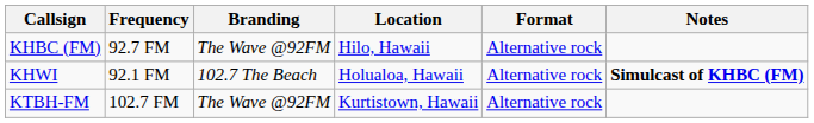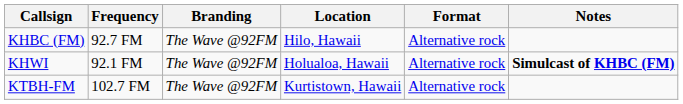 <table class="wikitable sortable">
 <tr>
 <th>Callsign</th>
 <th>Frequency</th>
 <th>Branding</th>
 <th>Location</th>
 <th>Format</th>
 <th>Notes</th>
 </tr>
 <tr>
 <td><a href='#'>KHBC (FM)</a></td>
 <td>92.7 FM</td>
 <td><em>The Wave @92FM</em></td>
 <td><a href='#'>Hilo, Hawaii</a></td>
 <td><a href='#'>Alternative rock</a></td>
 <td></td>
 </tr>
 <tr>
 <td><a href='#'>KHWI</a></td>
 <td>92.1 FM</td>
-<td><em>102.7 The Beach</em></td>
+<td><em>The Wave @92FM</em></td>
 <td><a href='#'>Holualoa, Hawaii</a></td>
 <td><a href='#'>Alternative rock</a></td>
 <td><strong>Simulcast of <a href='#'>KHBC (FM)</a></strong></td>
 </tr>
 <tr>
 <td><a href='#'>KTBH-FM</a></td>
 <td>102.7 FM</td>
 <td><em>The Wave @92FM</em></td>
 <td><a href='#'>Kurtistown, Hawaii</a></td>
 <td><a href='#'>Alternative rock</a></td>
 <td></td>
 </tr>
 </table>
